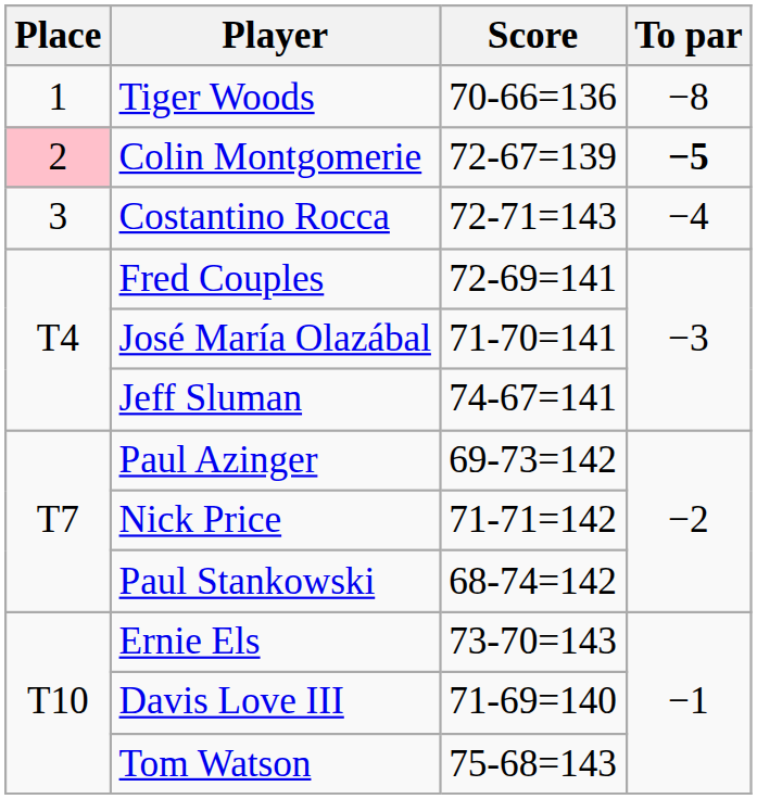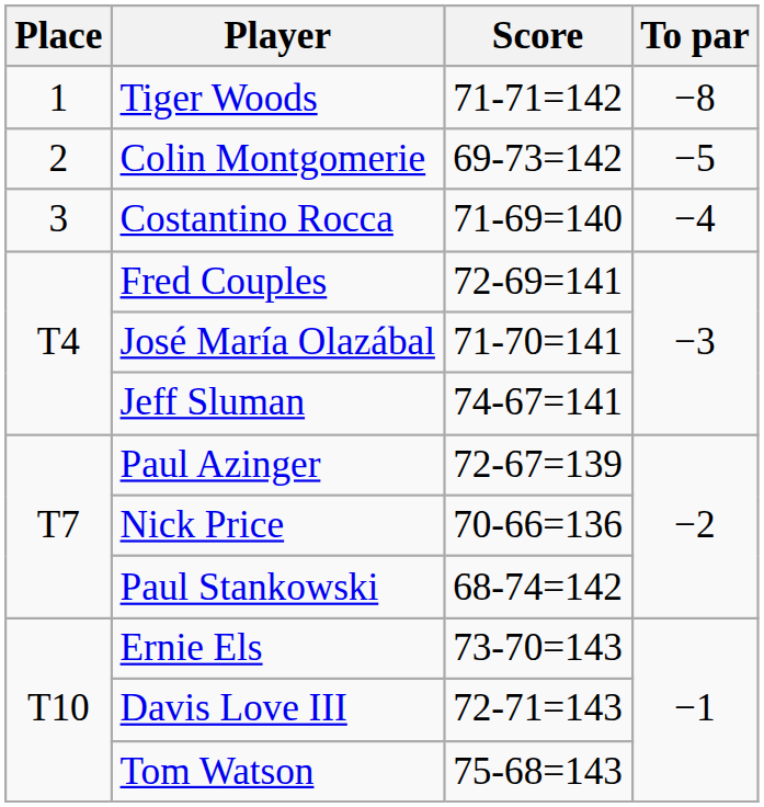 <table class="wikitable">
 <tr>
 <th>Place</th>
 <th>Player</th>
 <th>Score</th>
 <th>To par</th>
 </tr>
 <tr>
 <td align=center>1</td>
 <td> <a href='#'>Tiger Woods</a></td>
-<td>70-66=136</td>
+<td align=center>71-71=142</td>
 <td align=center>−8</td>
 </tr>
 <tr>
-<td align=center style="background: pink;">2</td>
+<td align=center>2</td>
 <td> <a href='#'>Colin Montgomerie</a></td>
-<td>72-67=139</td>
-<td align=center><strong>−5</strong></td>
+<td>69-73=142</td>
+<td align=center>−5</td>
 </tr>
 <tr>
 <td align=center>3</td>
 <td> <a href='#'>Costantino Rocca</a></td>
-<td align=center>72-71=143</td>
+<td>71-69=140</td>
 <td align=center>−4</td>
 </tr>
 <tr>
 <td rowspan="3" align=center>T4</td>
 <td> <a href='#'>Fred Couples</a></td>
 <td>72-69=141</td>
 <td rowspan="3" align=center>−3</td>
 </tr>
 <tr>
 <td> <a href='#'>José María Olazábal</a></td>
 <td align=center>71-70=141</td>
 </tr>
 <tr>
 <td> <a href='#'>Jeff Sluman</a></td>
 <td align=center>74-67=141</td>
 </tr>
 <tr>
 <td rowspan="3" align=center>T7</td>
 <td> <a href='#'>Paul Azinger</a></td>
-<td>69-73=142</td>
+<td>72-67=139</td>
 <td rowspan="3" align=center>−2</td>
 </tr>
 <tr>
 <td> <a href='#'>Nick Price</a></td>
-<td align=center>71-71=142</td>
+<td>70-66=136</td>
 </tr>
 <tr>
 <td> <a href='#'>Paul Stankowski</a></td>
 <td align=center>68-74=142</td>
 </tr>
 <tr>
 <td rowspan="3" align=center>T10</td>
 <td> <a href='#'>Ernie Els</a></td>
 <td>73-70=143</td>
 <td rowspan="3" align=center>−1</td>
 </tr>
 <tr>
 <td> <a href='#'>Davis Love III</a></td>
-<td>71-69=140</td>
+<td align=center>72-71=143</td>
 </tr>
 <tr>
 <td> <a href='#'>Tom Watson</a></td>
 <td align=center>75-68=143</td>
 </tr>
 </table>
